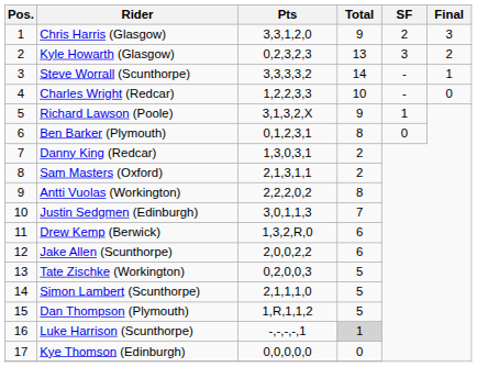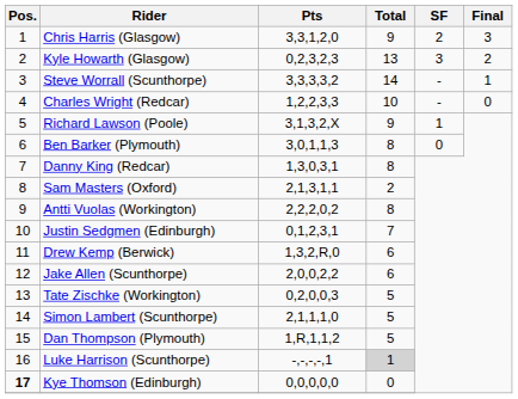 <table class=wikitable>
 <tr>
 <th width=25px>Pos.</th>
 <th width=250px>Rider</th>
 <th width=120px>Pts</th>
 <th width=50px>Total</th>
 <th width=50px>SF</th>
 <th width=50px>Final</th>
 </tr>
 <tr align=center >
 <td>1</td>
 <td align=left> <a href='#'>Chris Harris</a>	(Glasgow)</td>
 <td>3,3,1,2,0</td>
 <td>9</td>
 <td>2</td>
 <td>3</td>
 </tr>
 <tr align=center>
 <td>2</td>
 <td align=left> <a href='#'>Kyle Howarth</a> (Glasgow)</td>
 <td>0,2,3,2,3</td>
 <td>13</td>
 <td>3</td>
 <td>2</td>
 </tr>
 <tr align=center>
 <td>3</td>
 <td align=left> <a href='#'>Steve Worrall</a> (Scunthorpe)</td>
 <td>3,3,3,3,2</td>
 <td>14</td>
 <td>-</td>
 <td>1</td>
 </tr>
 <tr align=center>
 <td>4</td>
 <td align=left> <a href='#'>Charles Wright</a> (Redcar)</td>
 <td>1,2,2,3,3</td>
 <td>10</td>
 <td>-</td>
 <td>0</td>
 </tr>
 <tr align=center>
 <td>5</td>
 <td align=left> <a href='#'>Richard Lawson</a> (Poole)</td>
 <td>3,1,3,2,X</td>
 <td>9</td>
 <td>1</td>
 </tr>
 <tr align=center>
 <td>6</td>
 <td align=left> <a href='#'>Ben Barker</a> (Plymouth)</td>
-<td>0,1,2,3,1</td>
+<td>3,0,1,1,3</td>
 <td>8</td>
 <td>0</td>
 </tr>
 <tr align=center>
 <td>7</td>
 <td align=left> <a href='#'>Danny King</a> (Redcar)</td>
 <td>1,3,0,3,1</td>
-<td>2</td>
+<td>8</td>
 </tr>
 <tr align=center>
 <td>8</td>
 <td align=left> <a href='#'>Sam Masters</a> (Oxford)</td>
 <td>2,1,3,1,1</td>
 <td>2</td>
 </tr>
 <tr align=center>
 <td>9</td>
 <td align=left> <a href='#'>Antti Vuolas</a> (Workington)</td>
 <td>2,2,2,0,2</td>
 <td>8</td>
 </tr>
 <tr align=center>
 <td>10</td>
 <td align=left> <a href='#'>Justin Sedgmen</a> (Edinburgh)</td>
-<td>3,0,1,1,3</td>
+<td>0,1,2,3,1</td>
 <td>7</td>
 </tr>
 <tr align=center>
 <td>11</td>
 <td align=left> <a href='#'>Drew Kemp</a> (Berwick)</td>
 <td>1,3,2,R,0</td>
 <td>6</td>
 </tr>
 <tr align=center>
 <td>12</td>
 <td align=left> <a href='#'>Jake Allen</a> (Scunthorpe)</td>
 <td>2,0,0,2,2</td>
 <td>6</td>
 </tr>
 <tr align=center>
 <td>13</td>
 <td align=left> <a href='#'>Tate Zischke</a> (Workington)</td>
 <td>0,2,0,0,3</td>
 <td>5</td>
 </tr>
 <tr align=center>
 <td>14</td>
 <td align=left> <a href='#'>Simon Lambert</a> (Scunthorpe)</td>
 <td>2,1,1,1,0</td>
 <td>5</td>
 </tr>
 <tr align=center>
 <td>15</td>
 <td align=left> <a href='#'>Dan Thompson</a> (Plymouth)</td>
 <td>1,R,1,1,2</td>
 <td>5</td>
 </tr>
 <tr align=center>
 <td>16</td>
 <td align=left> <a href='#'>Luke Harrison</a> (Scunthorpe)</td>
 <td>-,-,-,-,1</td>
 <td style="background: lightgrey;">1</td>
 </tr>
 <tr align=center>
-<td>17</td>
+<td><strong>17</strong></td>
 <td align=left> <a href='#'>Kye Thomson</a> (Edinburgh)</td>
 <td>0,0,0,0,0</td>
 <td>0</td>
 </tr>
 <tr align=center>
 </tr>
 </table>
